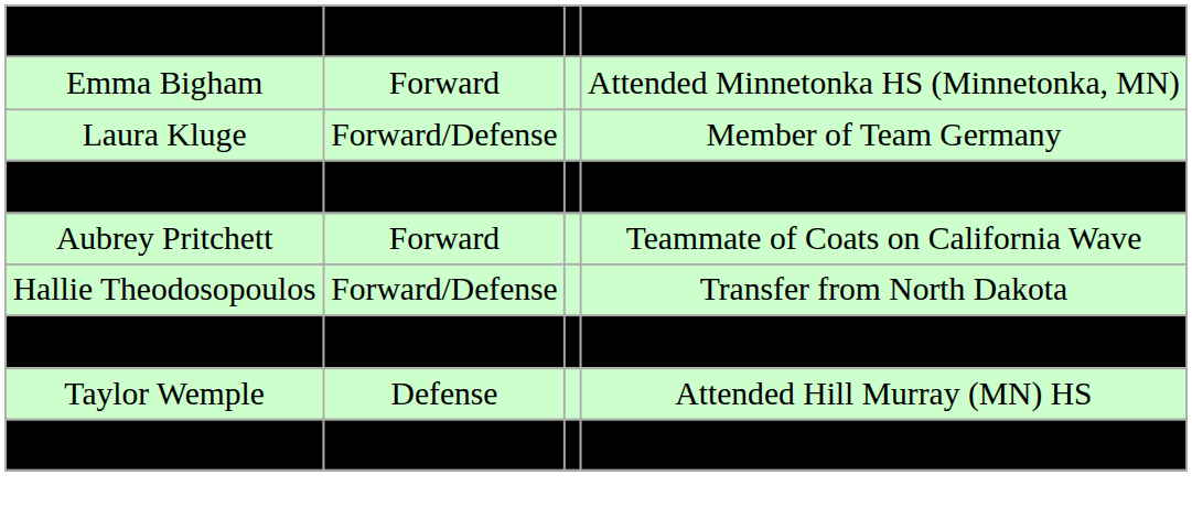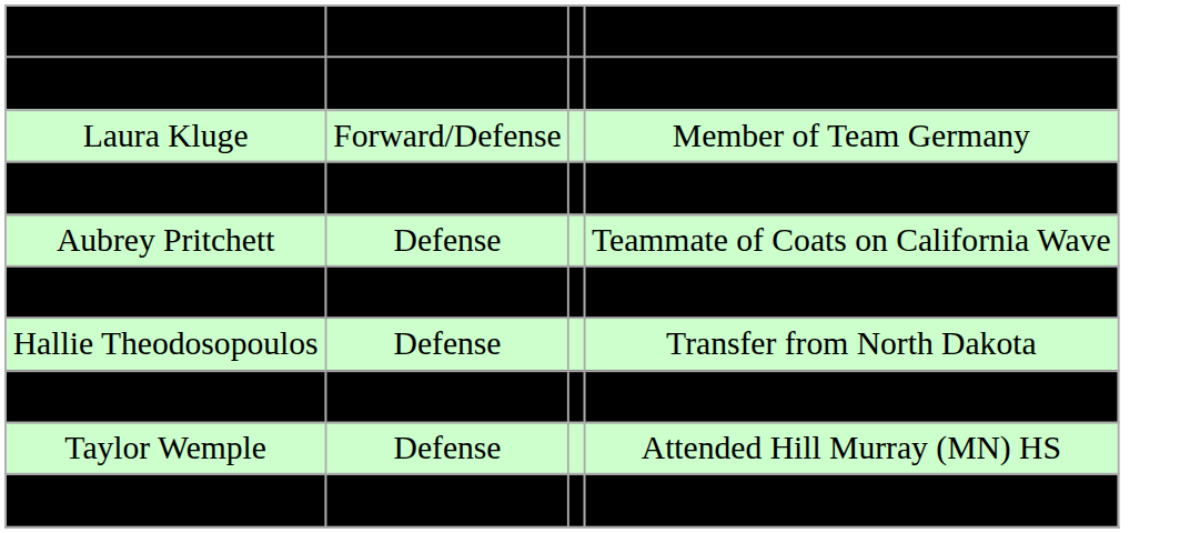 <table class="wikitable">
 <tr align="center">
 </tr>
 <tr align="center" bgcolor=" ">
 <td>Hannah Bates</td>
 <td>Defense</td>
 <td></td>
 <td>Blueliner with Michigan Belle Tire</td>
 </tr>
-<tr align="center" bgcolor="#ccffcc">
-<td>Emma Bigham</td>
-<td>Forward</td>
+<tr align="center" bgcolor=" ">
+<td>Tatum Coats</td>
+<td>Defense</td>
 <td></td>
-<td>Attended Minnetonka HS (Minnetonka, MN)</td>
+<td>Played for California Wave</td>
 </tr>
 <tr align="center" bgcolor="#ccffcc">
 <td>Laura Kluge</td>
 <td>Forward/Defense</td>
 <td></td>
 <td>Member of Team Germany</td>
 </tr>
 <tr align="center" bgcolor=" ">
 <td>Emma Polusney</td>
 <td>Goaltender</td>
 <td></td>
 <td>Attended Mound-Westonka (MN) HS</td>
 </tr>
 <tr align="center" bgcolor="#ccffcc">
 <td>Aubrey Pritchett</td>
-<td>Forward</td>
+<td>Defense</td>
 <td></td>
 <td>Teammate of Coats on California Wave</td>
 </tr>
+<tr align="center" bgcolor=" ">
+<td>Megan Roe</td>
+<td>Forward</td>
+<td></td>
+<td>Played with Michigan Belle Tire</td>
+</tr>
 <tr align="center" bgcolor="#ccffcc">
 <td>Hallie Theodosopoulos</td>
-<td>Forward/Defense</td>
+<td>Defense</td>
 <td></td>
 <td>Transfer from North Dakota</td>
 </tr>
 <tr align="center" bgcolor=" ">
 <td>Abby Thiessen</td>
 <td>Defense</td>
 <td></td>
 <td>Transfer from North Dakota</td>
 </tr>
 <tr align="center" bgcolor="#ccffcc">
 <td>Taylor Wemple</td>
 <td>Defense</td>
 <td></td>
 <td>Attended Hill Murray (MN) HS</td>
 </tr>
 <tr align="center" bgcolor=" ">
 <td>Kenzie Wylie</td>
 <td>Defense</td>
 <td></td>
 <td>Attended Blaine (MN) HS</td>
 </tr>
 <tr align="center" bgcolor=" ">
 </tr>
 </table>
